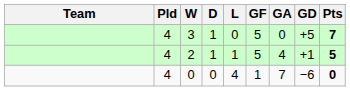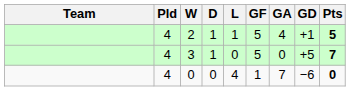 <table class="wikitable" style="text-align:center;">
 <tr>
 <th width=180>Team</th>
 <th width=20>Pld</th>
 <th width=20>W</th>
 <th width=20>D</th>
 <th width=20>L</th>
 <th width=20>GF</th>
 <th width=20>GA</th>
 <th width=20>GD</th>
 <th width=20>Pts</th>
 </tr>
 <tr bgcolor="ccffcc">
 <td align="left"></td>
 <td>4</td>
+<td>2</td>
+<td>1</td>
+<td>1</td>
+<td>5</td>
+<td>4</td>
+<td>+1</td>
+<td><strong>5</strong></td>
+</tr>
+<tr bgcolor="ccffcc">
+<td align="left"></td>
+<td>4</td>
 <td>3</td>
 <td>1</td>
 <td>0</td>
 <td>5</td>
 <td>0</td>
 <td>+5</td>
 <td><strong>7</strong></td>
-</tr>
-<tr bgcolor="ccffcc">
-<td align="left"></td>
-<td>4</td>
-<td>2</td>
-<td>1</td>
-<td>1</td>
-<td>5</td>
-<td>4</td>
-<td>+1</td>
-<td><strong>5</strong></td>
 </tr>
 <tr>
 <td align="left"></td>
 <td>4</td>
 <td>0</td>
 <td>0</td>
 <td>4</td>
 <td>1</td>
 <td>7</td>
 <td>−6</td>
 <td><strong>0</strong></td>
 </tr>
 </table>
